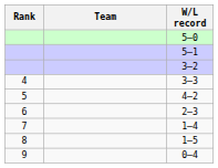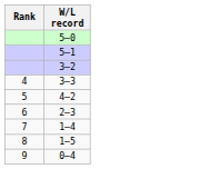 <table class="wikitable" style="text-align: center;">
 <tr>
 <th width=50>Rank</th>
-<th width=170>Team</th>
 <th width=60>W/L record</th>
 </tr>
 <tr bgcolor=ccffcc>
 <td></td>
-<td align=left></td>
 <td>5–0</td>
 </tr>
 <tr bgcolor=ccccff>
 <td></td>
-<td align=left></td>
 <td>5–1</td>
 </tr>
 <tr bgcolor=ccccff>
 <td></td>
-<td align=left></td>
 <td>3–2</td>
 </tr>
 <tr>
 <td>4</td>
-<td align=left></td>
 <td>3–3</td>
 </tr>
 <tr>
 <td>5</td>
-<td align=left></td>
 <td>4–2</td>
 </tr>
 <tr>
 <td>6</td>
-<td align=left></td>
 <td>2–3</td>
 </tr>
 <tr>
 <td>7</td>
-<td align=left></td>
 <td>1–4</td>
 </tr>
 <tr>
 <td>8</td>
-<td align=left></td>
 <td>1–5</td>
 </tr>
 <tr>
 <td>9</td>
-<td align=left></td>
 <td>0–4</td>
 </tr>
 </table>
